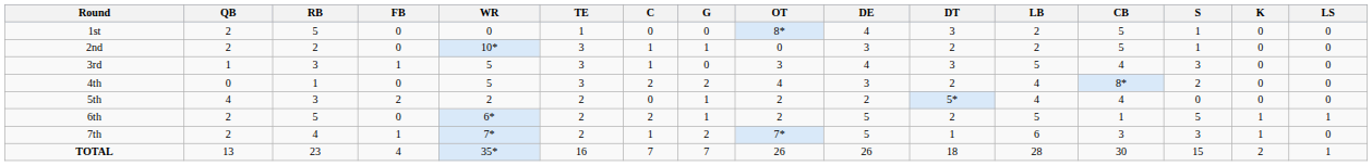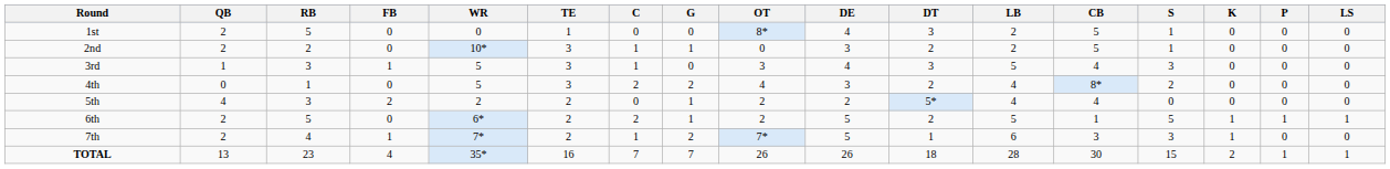 <table class="wikitable sortable" style="width: 100%">
 <tr style="background:#A8BDEC;">
 <th>Round</th>
 <th>QB</th>
 <th>RB</th>
 <th>FB</th>
 <th>WR</th>
 <th>TE</th>
 <th>C</th>
 <th>G</th>
 <th>OT</th>
 <th>DE</th>
 <th>DT</th>
 <th>LB</th>
 <th>CB</th>
 <th>S</th>
 <th>K</th>
+<th>P</th>
 <th>LS</th>
 </tr>
 <tr style="text-align:center;">
 <td>1st</td>
 <td>2</td>
 <td>5</td>
 <td>0</td>
 <td>0</td>
 <td>1</td>
 <td>0</td>
 <td>0</td>
 <td style="background:#d9e9f9;">8*</td>
 <td>4</td>
 <td>3</td>
 <td>2</td>
 <td>5</td>
 <td>1</td>
+<td>0</td>
 <td>0</td>
 <td>0</td>
 </tr>
 <tr style="text-align:center;">
 <td>2nd</td>
 <td>2</td>
 <td>2</td>
 <td>0</td>
 <td style="background:#d9e9f9;">10*</td>
 <td>3</td>
 <td>1</td>
 <td>1</td>
 <td>0</td>
 <td>3</td>
 <td>2</td>
 <td>2</td>
 <td>5</td>
 <td>1</td>
 <td>0</td>
 <td>0</td>
+<td>0</td>
 </tr>
 <tr style="text-align:center;">
 <td>3rd</td>
 <td>1</td>
 <td>3</td>
 <td>1</td>
 <td>5</td>
 <td>3</td>
 <td>1</td>
 <td>0</td>
 <td>3</td>
 <td>4</td>
 <td>3</td>
 <td>5</td>
 <td>4</td>
 <td>3</td>
+<td>0</td>
 <td>0</td>
 <td>0</td>
 </tr>
 <tr style="text-align:center;">
 <td>4th</td>
 <td>0</td>
 <td>1</td>
 <td>0</td>
 <td>5</td>
 <td>3</td>
 <td>2</td>
 <td>2</td>
 <td>4</td>
 <td>3</td>
 <td>2</td>
 <td>4</td>
 <td style="background:#d9e9f9;">8*</td>
 <td>2</td>
 <td>0</td>
 <td>0</td>
+<td>0</td>
 </tr>
 <tr style="text-align:center;">
 <td>5th</td>
 <td>4</td>
 <td>3</td>
 <td>2</td>
 <td>2</td>
 <td>2</td>
 <td>0</td>
 <td>1</td>
 <td>2</td>
 <td>2</td>
 <td style="background:#d9e9f9;">5*</td>
 <td>4</td>
 <td>4</td>
+<td>0</td>
 <td>0</td>
 <td>0</td>
 <td>0</td>
 </tr>
 <tr style="text-align:center;">
 <td>6th</td>
 <td>2</td>
 <td>5</td>
 <td>0</td>
 <td style="background:#d9e9f9;">6*</td>
 <td>2</td>
 <td>2</td>
 <td>1</td>
 <td>2</td>
 <td>5</td>
 <td>2</td>
 <td>5</td>
 <td>1</td>
 <td>5</td>
 <td>1</td>
 <td>1</td>
+<td>1</td>
 </tr>
 <tr style="text-align:center;">
 <td>7th</td>
 <td>2</td>
 <td>4</td>
 <td>1</td>
 <td style="background:#d9e9f9;">7*</td>
 <td>2</td>
 <td>1</td>
 <td>2</td>
 <td style="background:#d9e9f9;">7*</td>
 <td>5</td>
 <td>1</td>
 <td>6</td>
 <td>3</td>
 <td>3</td>
 <td>1</td>
+<td>0</td>
 <td>0</td>
 </tr>
 <tr class="sortbottom" style="background:#eeeee;">
 <td align="center"><strong>TOTAL</strong></td>
 <td align="center">13</td>
 <td align="center">23</td>
 <td align="center">4</td>
 <td align="center" style="background:#d9e9f9;">35*</td>
 <td align="center">16</td>
 <td align="center">7</td>
 <td align="center">7</td>
 <td align="center">26</td>
 <td align="center">26</td>
 <td align="center">18</td>
 <td align="center">28</td>
 <td align="center">30</td>
 <td align="center">15</td>
 <td align="center">2</td>
 <td align="center">1</td>
+<td align="center">1</td>
 </tr>
 </table>
